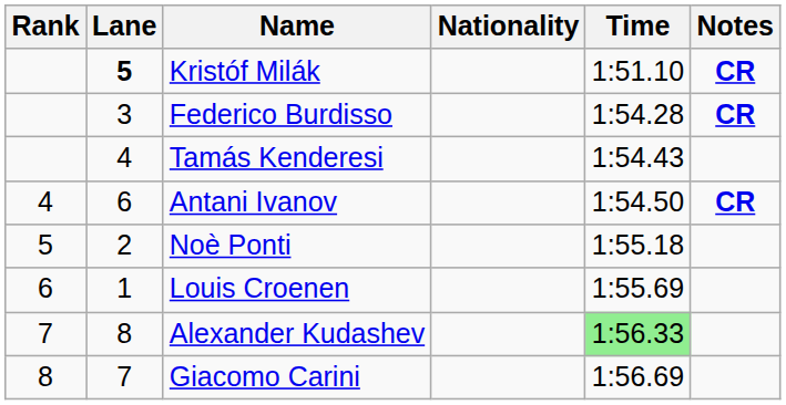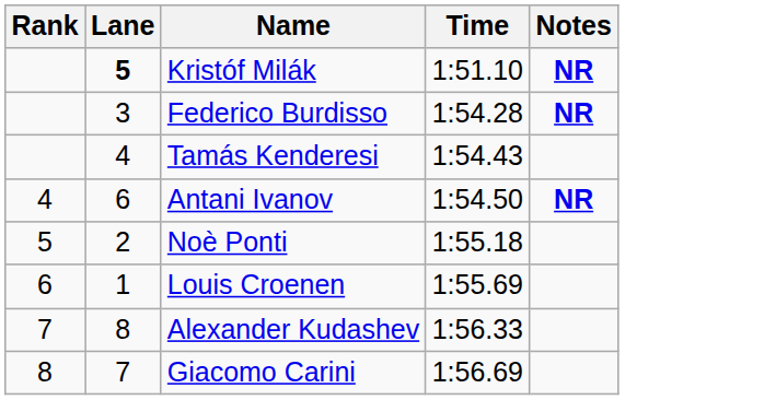 <table class="wikitable sortable" style="text-align:center">
 <tr>
 <th>Rank</th>
 <th>Lane</th>
 <th>Name</th>
-<th>Nationality</th>
 <th>Time</th>
 <th>Notes</th>
 </tr>
 <tr>
 <td></td>
 <td><strong>5</strong></td>
 <td align=left><a href='#'>Kristóf Milák</a></td>
-<td align=left></td>
 <td>1:51.10</td>
-<td><strong><a href='#'>CR</a></strong></td>
+<td><strong><a href='#'>NR</a></strong></td>
 </tr>
 <tr>
 <td></td>
 <td>3</td>
 <td align=left><a href='#'>Federico Burdisso</a></td>
-<td align=left></td>
 <td>1:54.28</td>
-<td><strong><a href='#'>CR</a></strong></td>
+<td><strong><a href='#'>NR</a></strong></td>
 </tr>
 <tr>
 <td></td>
 <td>4</td>
 <td align=left><a href='#'>Tamás Kenderesi</a></td>
-<td align=left></td>
 <td>1:54.43</td>
 <td></td>
 </tr>
 <tr>
 <td>4</td>
 <td>6</td>
 <td align=left><a href='#'>Antani Ivanov</a></td>
-<td align=left></td>
 <td>1:54.50</td>
-<td><strong><a href='#'>CR</a></strong></td>
+<td><strong><a href='#'>NR</a></strong></td>
 </tr>
 <tr>
 <td>5</td>
 <td>2</td>
 <td align=left><a href='#'>Noè Ponti</a></td>
-<td align=left></td>
 <td>1:55.18</td>
 <td></td>
 </tr>
 <tr>
 <td>6</td>
 <td>1</td>
 <td align=left><a href='#'>Louis Croenen</a></td>
-<td align=left></td>
 <td>1:55.69</td>
 <td></td>
 </tr>
 <tr>
 <td>7</td>
 <td>8</td>
 <td align=left><a href='#'>Alexander Kudashev</a></td>
-<td align=left></td>
-<td style="background: lightgreen;">1:56.33</td>
+<td>1:56.33</td>
 <td></td>
 </tr>
 <tr>
 <td>8</td>
 <td>7</td>
 <td align=left><a href='#'>Giacomo Carini</a></td>
-<td align=left></td>
 <td>1:56.69</td>
 <td></td>
 </tr>
 </table>
